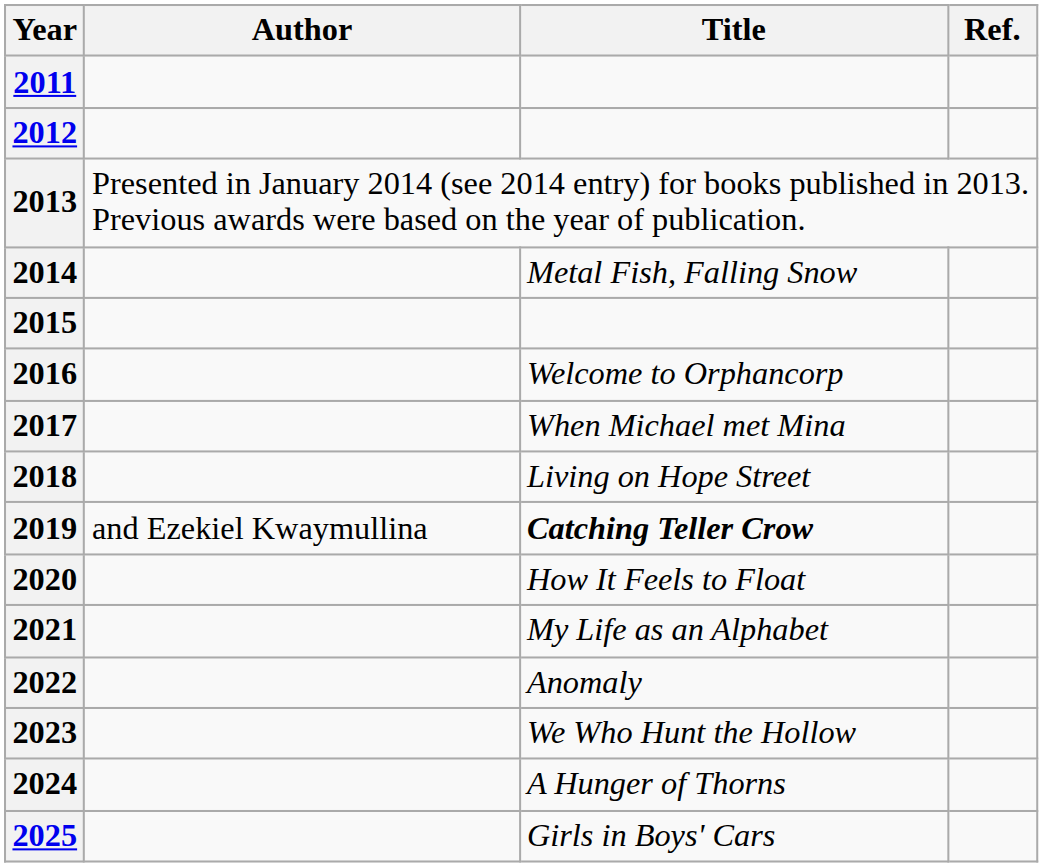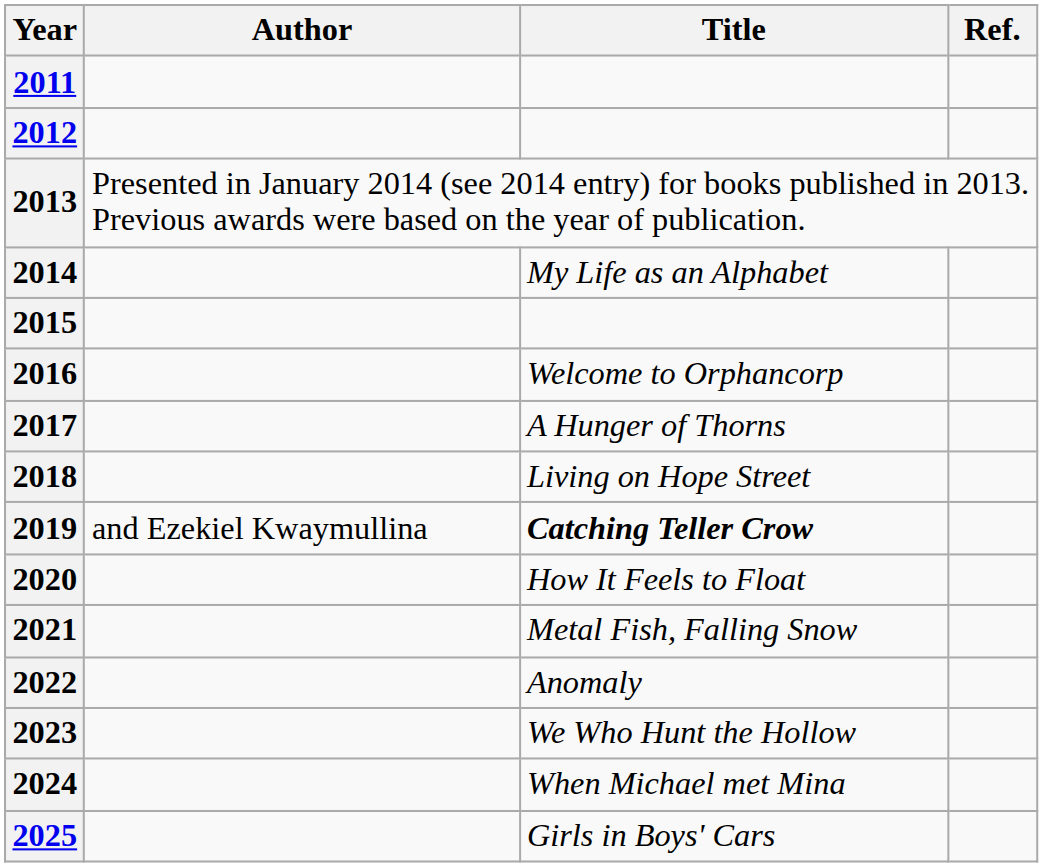 <table class="wikitable sortable mw-collapsible">
 <tr>
 <th>Year</th>
 <th>Author</th>
 <th>Title</th>
 <th>Ref.</th>
 </tr>
 <tr>
 <th><a href='#'>2011</a></th>
 <td></td>
 <td><em></em></td>
 <td></td>
 </tr>
 <tr>
 <th><a href='#'>2012</a></th>
 <td></td>
 <td><em></em></td>
 <td></td>
 </tr>
 <tr>
 <th>2013</th>
 <td colspan="3">Presented in January 2014 (see 2014 entry) for books published in 2013.<br>Previous awards were based on the year of publication.</td>
 </tr>
 <tr>
 <th>2014</th>
 <td></td>
-<td><em>Metal Fish, Falling Snow</em></td>
+<td><em>My Life as an Alphabet</em></td>
 <td></td>
 </tr>
 <tr>
 <th>2015</th>
 <td></td>
 <td><em></em></td>
 <td></td>
 </tr>
 <tr>
 <th>2016</th>
 <td></td>
 <td><em>Welcome to Orphancorp</em></td>
 <td></td>
 </tr>
 <tr>
 <th>2017</th>
 <td></td>
-<td><em>When Michael met Mina</em></td>
+<td><em>A Hunger of Thorns</em></td>
 <td></td>
 </tr>
 <tr>
 <th>2018</th>
 <td></td>
 <td><em>Living on Hope Street</em></td>
 <td></td>
 </tr>
 <tr>
 <th>2019</th>
 <td> and Ezekiel Kwaymullina</td>
 <td><strong><em>Catching Teller Crow</em></strong></td>
 <td></td>
 </tr>
 <tr>
 <th>2020</th>
 <td></td>
 <td><em>How It Feels to Float</em></td>
 <td></td>
 </tr>
 <tr>
 <th>2021</th>
 <td></td>
-<td><em>My Life as an Alphabet</em></td>
+<td><em>Metal Fish, Falling Snow</em></td>
 <td></td>
 </tr>
 <tr>
 <th>2022</th>
 <td></td>
 <td><em>Anomaly</em></td>
 <td></td>
 </tr>
 <tr>
 <th>2023</th>
 <td></td>
 <td><em>We Who Hunt the Hollow</em></td>
 <td></td>
 </tr>
 <tr>
 <th>2024</th>
 <td></td>
-<td><em>A Hunger of Thorns</em></td>
+<td><em>When Michael met Mina</em></td>
 <td></td>
 </tr>
 <tr>
 <th><a href='#'>2025</a></th>
 <td></td>
 <td><em>Girls in Boys' Cars</em></td>
 <td></td>
 </tr>
 </table>
